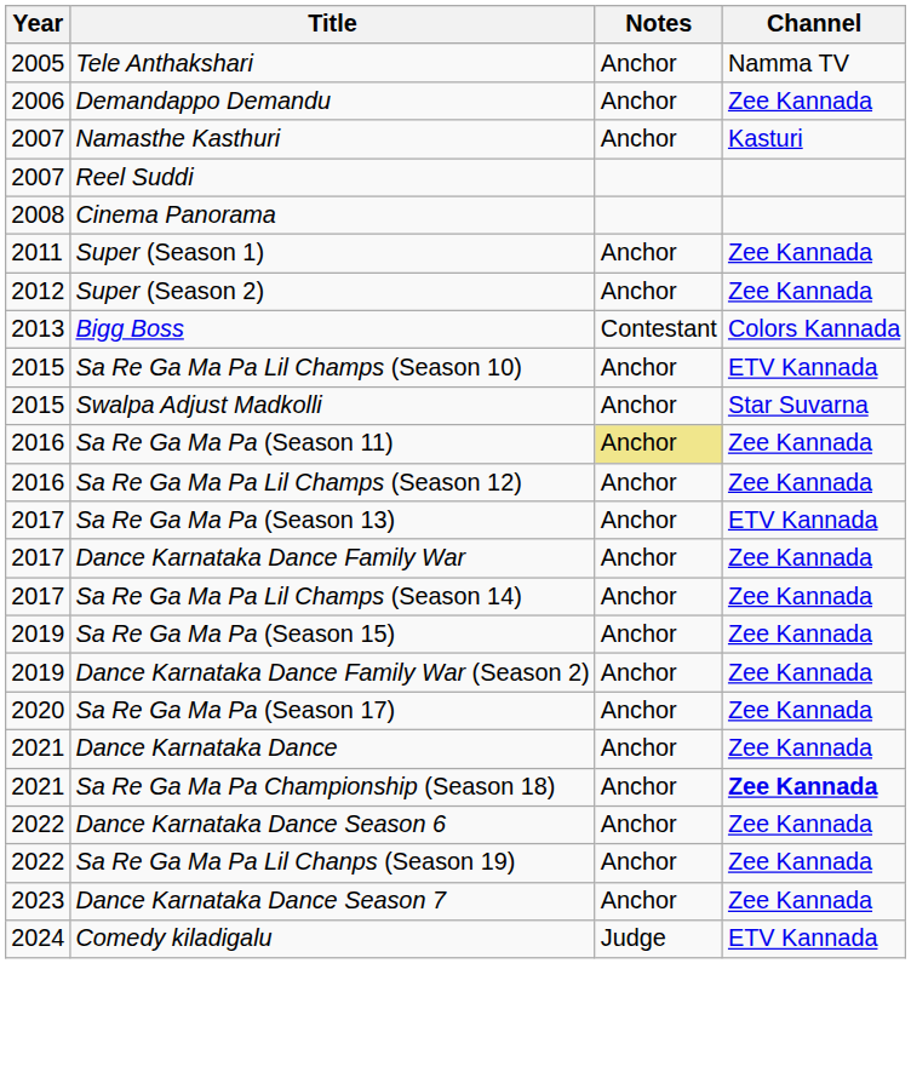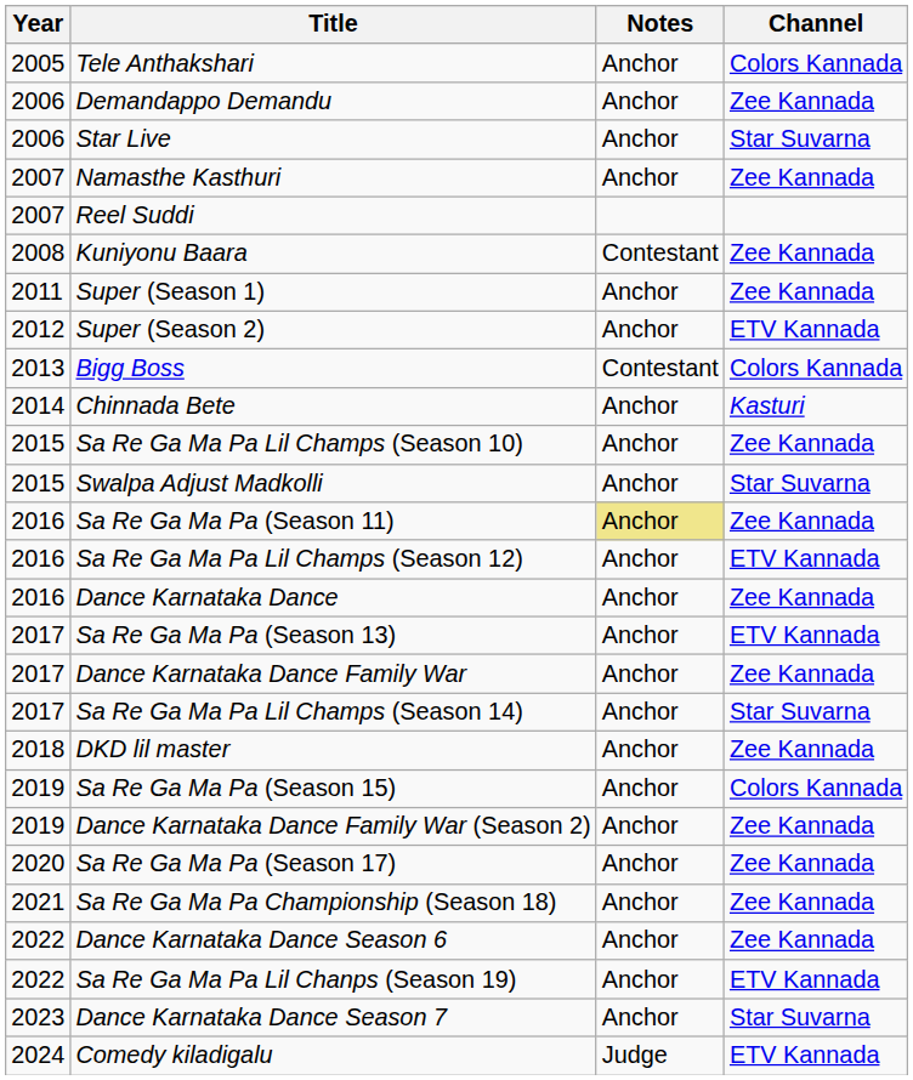 <table class="wikitable">
 <tr style="background:#ccc; text-align:center;">
 <th>Year</th>
 <th>Title</th>
 <th>Notes</th>
 <th>Channel</th>
 </tr>
 <tr>
 <td>2005</td>
 <td><em>Tele Anthakshari</em></td>
 <td>Anchor</td>
-<td>Namma TV</td>
+<td><a href='#'>Colors Kannada</a></td>
 </tr>
 <tr>
 <td>2006</td>
 <td><em>Demandappo Demandu</em></td>
 <td>Anchor</td>
 <td><a href='#'>Zee Kannada</a></td>
 </tr>
 <tr>
+<td>2006</td>
+<td><em>Star Live</em></td>
+<td>Anchor</td>
+<td><a href='#'>Star Suvarna</a></td>
+</tr>
+<tr>
 <td>2007</td>
 <td><em>Namasthe Kasthuri</em></td>
 <td>Anchor</td>
-<td><a href='#'>Kasturi</a></td>
+<td><a href='#'>Zee Kannada</a></td>
 </tr>
 <tr>
 <td>2007</td>
 <td><em>Reel Suddi</em></td>
 <td></td>
 <td></td>
 </tr>
 <tr>
 <td>2008</td>
-<td><em>Cinema Panorama</em></td>
-<td></td>
-<td></td>
+<td><em>Kuniyonu Baara</em></td>
+<td>Contestant</td>
+<td><a href='#'>Zee Kannada</a></td>
 </tr>
 <tr>
 <td>2011</td>
 <td><em>Super</em> (Season 1)</td>
 <td>Anchor</td>
 <td><a href='#'>Zee Kannada</a></td>
 </tr>
 <tr>
 <td>2012</td>
 <td><em>Super</em> (Season 2)</td>
 <td>Anchor</td>
-<td><a href='#'>Zee Kannada</a></td>
+<td><a href='#'>ETV Kannada</a></td>
 </tr>
 <tr>
 <td>2013</td>
 <td><em><a href='#'>Bigg Boss</a></em></td>
 <td>Contestant</td>
 <td><a href='#'>Colors Kannada</a></td>
 </tr>
 <tr>
+<td>2014</td>
+<td><em>Chinnada Bete</em></td>
+<td>Anchor</td>
+<td><em><a href='#'>Kasturi</a></em></td>
+</tr>
+<tr>
 <td>2015</td>
 <td><em>Sa Re Ga Ma Pa Lil Champs</em> (Season 10)</td>
 <td>Anchor</td>
-<td><a href='#'>ETV Kannada</a></td>
+<td><a href='#'>Zee Kannada</a></td>
 </tr>
 <tr>
 <td>2015</td>
 <td><em>Swalpa Adjust Madkolli</em></td>
 <td>Anchor</td>
 <td><a href='#'>Star Suvarna</a></td>
 </tr>
 <tr>
 <td>2016</td>
 <td><em>Sa Re Ga Ma Pa</em> (Season 11)</td>
 <td style="background: khaki;">Anchor</td>
 <td><a href='#'>Zee Kannada</a></td>
 </tr>
 <tr>
 <td>2016</td>
 <td><em>Sa Re Ga Ma Pa Lil Champs</em> (Season 12)</td>
+<td>Anchor</td>
+<td><a href='#'>ETV Kannada</a></td>
+</tr>
+<tr>
+<td>2016</td>
+<td><em>Dance Karnataka Dance</em></td>
 <td>Anchor</td>
 <td><a href='#'>Zee Kannada</a></td>
 </tr>
 <tr>
 <td>2017</td>
 <td><em>Sa Re Ga Ma Pa</em> (Season 13)</td>
 <td>Anchor</td>
 <td><a href='#'>ETV Kannada</a></td>
 </tr>
 <tr>
 <td>2017</td>
 <td><em>Dance Karnataka Dance Family War</em></td>
 <td>Anchor</td>
 <td><a href='#'>Zee Kannada</a></td>
 </tr>
 <tr>
 <td>2017</td>
 <td><em>Sa Re Ga Ma Pa Lil Champs</em> (Season 14)</td>
 <td>Anchor</td>
+<td><a href='#'>Star Suvarna</a></td>
+</tr>
+<tr>
+<td>2018</td>
+<td><em> DKD lil master</em></td>
+<td>Anchor</td>
 <td><a href='#'>Zee Kannada</a></td>
 </tr>
 <tr>
 <td>2019</td>
 <td><em>Sa Re Ga Ma Pa</em> (Season 15)</td>
 <td>Anchor</td>
-<td><a href='#'>Zee Kannada</a></td>
+<td><a href='#'>Colors Kannada</a></td>
 </tr>
 <tr>
 <td>2019</td>
 <td><em>Dance Karnataka Dance Family War</em> (Season 2)</td>
 <td>Anchor</td>
 <td><a href='#'>Zee Kannada</a></td>
 </tr>
 <tr>
 <td>2020</td>
 <td><em>Sa Re Ga Ma Pa</em> (Season 17)</td>
 <td>Anchor</td>
 <td><a href='#'>Zee Kannada</a></td>
 </tr>
 <tr>
 <td>2021</td>
-<td><em>Dance Karnataka Dance</em></td>
+<td><em>Sa Re Ga Ma Pa Championship</em> (Season 18)</td>
 <td>Anchor</td>
 <td><a href='#'>Zee Kannada</a></td>
-</tr>
-<tr>
-<td>2021</td>
-<td><em>Sa Re Ga Ma Pa Championship</em> (Season 18)</td>
-<td>Anchor</td>
-<td><strong><a href='#'>Zee Kannada</a></strong></td>
 </tr>
 <tr>
 <td>2022</td>
 <td><em>Dance Karnataka Dance Season 6</em></td>
 <td>Anchor</td>
 <td><a href='#'>Zee Kannada</a></td>
 </tr>
 <tr>
 <td>2022</td>
 <td><em>Sa Re Ga Ma Pa Lil Chanps</em> (Season 19)</td>
 <td>Anchor</td>
-<td><a href='#'>Zee Kannada</a></td>
+<td><a href='#'>ETV Kannada</a></td>
 </tr>
 <tr>
 <td>2023</td>
 <td><em>Dance Karnataka Dance Season 7</em></td>
 <td>Anchor</td>
-<td><a href='#'>Zee Kannada</a></td>
+<td><a href='#'>Star Suvarna</a></td>
 </tr>
 <tr>
 <td>2024</td>
 <td><em>Comedy kiladigalu</em></td>
 <td>Judge</td>
 <td><a href='#'>ETV Kannada</a></td>
 </tr>
 </table>
